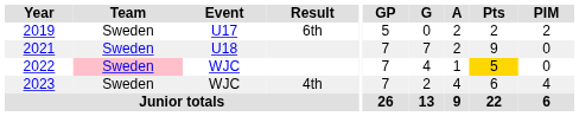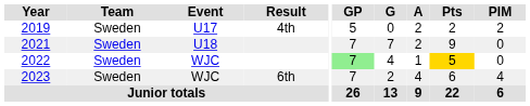 <table border="0" cellpadding="1" cellspacing="0" ID="Table3" style="text-align:center; width:40em;">
 <tr bgcolor="#e0e0e0">
 <th>Year</th>
 <th>Team</th>
 <th>Event</th>
 <th>Result</th>
 <th rowspan="99" bgcolor="#ffffff"></th>
 <th>GP</th>
 <th>G</th>
 <th>A</th>
 <th>Pts</th>
 <th>PIM</th>
 </tr>
 <tr>
 <td><a href='#'>2019</a></td>
 <td>Sweden</td>
 <td><a href='#'>U17</a></td>
-<td>6th</td>
+<td>4th</td>
 <td>5</td>
 <td>0</td>
 <td>2</td>
 <td>2</td>
 <td>2</td>
 </tr>
 <tr bgcolor="#f0f0f0">
 <td><a href='#'>2021</a></td>
 <td><a href='#'>Sweden</a></td>
 <td><a href='#'>U18</a></td>
 <td></td>
 <td>7</td>
 <td>7</td>
 <td>2</td>
 <td>9</td>
 <td>0</td>
 </tr>
 <tr>
 <td><a href='#'>2022</a></td>
-<td style="background: pink;"><a href='#'>Sweden</a></td>
+<td><a href='#'>Sweden</a></td>
 <td><a href='#'>WJC</a></td>
 <td></td>
-<td>7</td>
+<td style="background: lightgreen;">7</td>
 <td>4</td>
 <td>1</td>
 <td style="background: gold;">5</td>
 <td>0</td>
 </tr>
 <tr bgcolor="#f0f0f0">
 <td><a href='#'>2023</a></td>
 <td>Sweden</td>
 <td>WJC</td>
-<td>4th</td>
+<td>6th</td>
 <td>7</td>
 <td>2</td>
 <td>4</td>
 <td>6</td>
 <td>4</td>
 </tr>
 <tr bgcolor="#e0e0e0">
 <th colspan="4">Junior totals</th>
 <th>26</th>
 <th>13</th>
 <th>9</th>
 <th>22</th>
 <th>6</th>
 </tr>
 </table>
